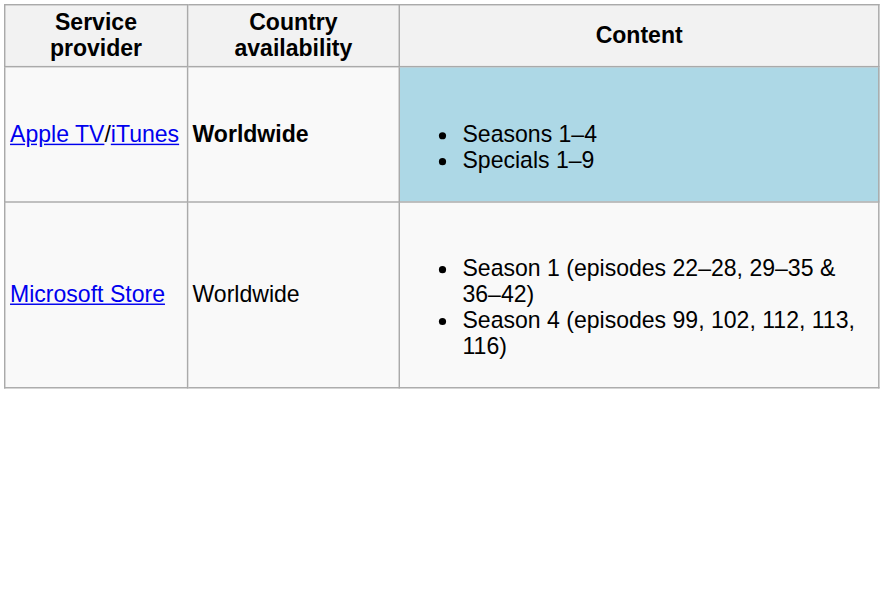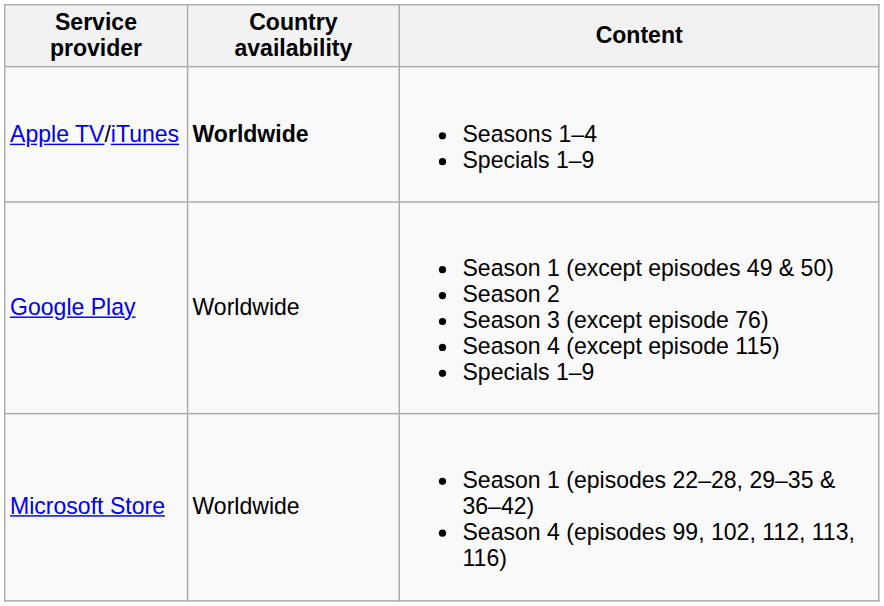 <table class="wikitable">
 <tr>
 <th>Service provider</th>
 <th>Country availability</th>
 <th>Content</th>
 </tr>
 <tr>
 <td><a href='#'>Apple TV</a>/<a href='#'>iTunes</a></td>
 <td><strong>Worldwide</strong></td>
-<td style="background: lightblue;"><br><ul><li>Seasons 1–4</li><li>Specials 1–9</li></ul></td>
+<td><br><ul><li>Seasons 1–4</li><li>Specials 1–9</li></ul></td>
+</tr>
+<tr>
+<td><a href='#'>Google Play</a></td>
+<td>Worldwide</td>
+<td><br><ul><li>Season 1 (except episodes 49 & 50)</li><li>Season 2</li><li>Season 3 (except episode 76)</li><li>Season 4 (except episode 115)</li><li>Specials 1–9</li></ul></td>
 </tr>
 <tr>
 <td><a href='#'>Microsoft Store</a></td>
 <td>Worldwide</td>
 <td><br><ul><li>Season 1 (episodes 22–28, 29–35 & 36–42)</li><li>Season 4 (episodes 99, 102, 112, 113, 116)</li></ul></td>
 </tr>
 </table>
